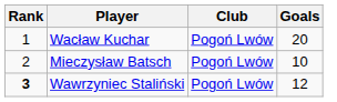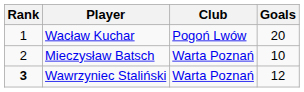 <table class="wikitable" style="text-align:center">
 <tr>
 <th>Rank</th>
 <th>Player</th>
 <th>Club</th>
 <th>Goals</th>
 </tr>
 <tr>
 <td rowspan="1">1</td>
 <td align="left"> <a href='#'>Wacław Kuchar</a></td>
 <td align="left"><a href='#'>Pogoń Lwów</a></td>
 <td rowspan="1">20</td>
 </tr>
 <tr>
 <td rowspan="1">2</td>
 <td align="left"> <a href='#'>Mieczysław Batsch</a></td>
-<td align="left"><a href='#'>Pogoń Lwów</a></td>
+<td align="left"><a href='#'>Warta Poznań</a></td>
 <td rowspan="1">10</td>
 </tr>
 <tr>
 <td rowspan="1"><strong>3</strong></td>
 <td align="left"> <a href='#'>Wawrzyniec Staliński</a></td>
-<td align="left"><a href='#'>Pogoń Lwów</a></td>
+<td align="left"><a href='#'>Warta Poznań</a></td>
 <td rowspan="1">12</td>
 </tr>
 </table>
